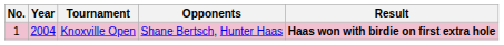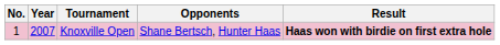 <table class="wikitable" style="font-size:95%;">
 <tr>
 <th>No.</th>
 <th>Year</th>
 <th>Tournament</th>
 <th>Opponents</th>
 <th>Result</th>
 </tr>
 <tr style="background:#F2C1D1;">
 <td align=center>1</td>
-<td><a href='#'>2004</a></td>
+<td><a href='#'>2007</a></td>
 <td><a href='#'>Knoxville Open</a></td>
 <td> <a href='#'>Shane Bertsch</a>,  <a href='#'>Hunter Haas</a></td>
 <td><strong>Haas won with birdie on first extra hole</strong></td>
 </tr>
 </table>
